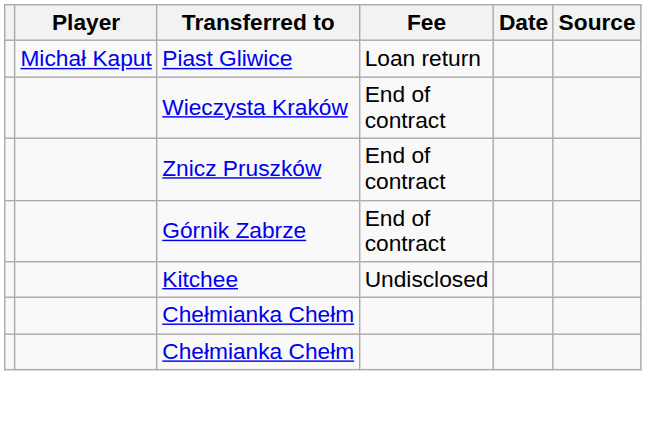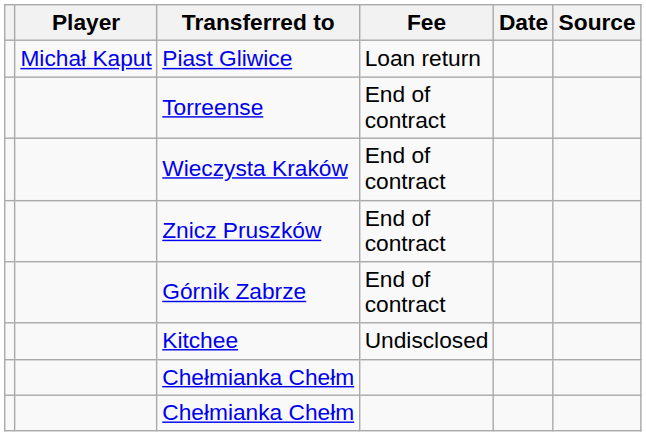 <table class="wikitable plainrowheaders sortable">
 <tr>
 <th></th>
 <th scope="col">Player</th>
 <th>Transferred to</th>
 <th style="width: 80px;">Fee</th>
 <th scope="col">Date</th>
 <th scope="col">Source</th>
 </tr>
 <tr>
 <td align="center"></td>
 <td> <a href='#'>Michał Kaput</a></td>
 <td> <a href='#'>Piast Gliwice</a></td>
 <td>Loan return</td>
+<td></td>
+<td></td>
+</tr>
+<tr>
+<td align="center"></td>
+<td> </td>
+<td> <a href='#'>Torreense</a></td>
+<td>End of contract</td>
 <td></td>
 <td></td>
 </tr>
 <tr>
 <td align="center"></td>
 <td> </td>
 <td> <a href='#'>Wieczysta Kraków</a></td>
 <td>End of contract</td>
 <td></td>
 <td></td>
 </tr>
 <tr>
 <td align="center"></td>
 <td> </td>
 <td> <a href='#'>Znicz Pruszków</a></td>
 <td>End of contract</td>
 <td></td>
 <td></td>
 </tr>
 <tr>
 <td align="center"></td>
 <td> </td>
 <td> <a href='#'>Górnik Zabrze</a></td>
 <td>End of contract</td>
 <td></td>
 <td></td>
 </tr>
 <tr>
 <td align="center"></td>
 <td> </td>
 <td> <a href='#'>Kitchee</a></td>
 <td>Undisclosed</td>
 <td></td>
 <td></td>
 </tr>
 <tr>
 <td align="center"></td>
 <td> </td>
 <td> <a href='#'>Chełmianka Chełm</a></td>
 <td></td>
 <td></td>
 <td></td>
 </tr>
 <tr>
 <td align="center"></td>
 <td> </td>
 <td> <a href='#'>Chełmianka Chełm</a></td>
 <td></td>
 <td></td>
 <td></td>
 </tr>
 </table>
